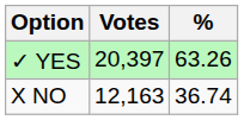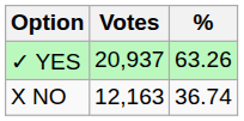 <table class="wikitable">
 <tr>
 <th>Option</th>
 <th>Votes</th>
 <th>%</th>
 </tr>
 <tr>
 <td style=background:#bbf8be>✓ YES</td>
-<td style=background:#bbf8be>20,397</td>
+<td style=background:#bbf8be>20,937</td>
 <td style=background:#bbf8be>63.26</td>
 </tr>
 <tr>
 <td>X NO</td>
 <td>12,163</td>
 <td>36.74</td>
 </tr>
 </table>
